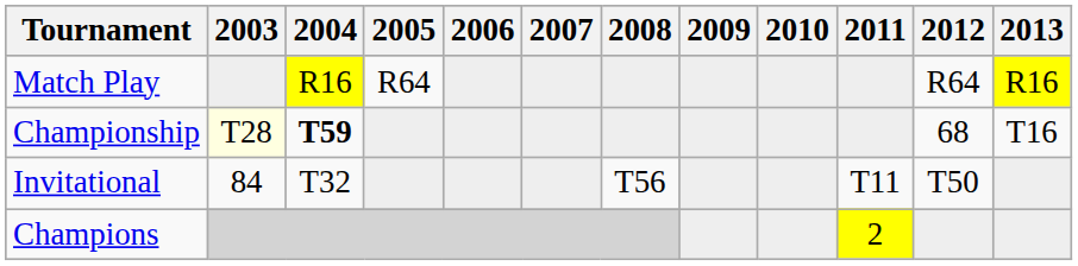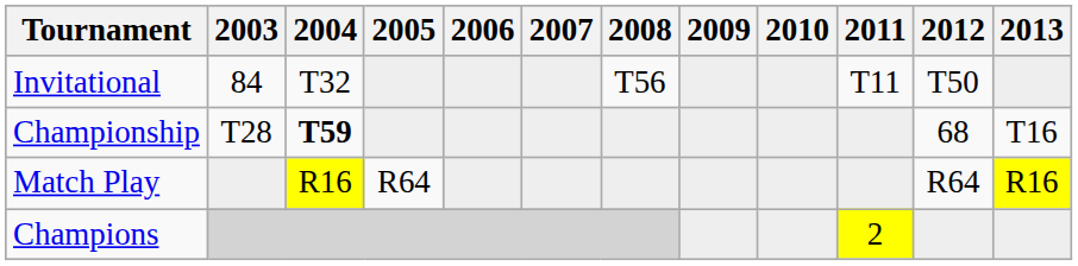 <table class="wikitable" style="text-align:center;">
 <tr>
 <th>Tournament</th>
 <th>2003</th>
 <th>2004</th>
 <th>2005</th>
 <th>2006</th>
 <th>2007</th>
 <th>2008</th>
 <th>2009</th>
 <th>2010</th>
 <th>2011</th>
 <th>2012</th>
 <th>2013</th>
 </tr>
 <tr>
+<td align="left"><a href='#'>Invitational</a></td>
+<td>84</td>
+<td>T32</td>
+<td style="background:#eeeeee;"></td>
+<td style="background:#eeeeee;"></td>
+<td style="background:#eeeeee;"></td>
+<td>T56</td>
+<td style="background:#eeeeee;"></td>
+<td style="background:#eeeeee;"></td>
+<td>T11</td>
+<td>T50</td>
+<td style="background:#eeeeee;"></td>
+</tr>
+<tr>
+<td align="left"><a href='#'>Championship</a></td>
+<td>T28</td>
+<td><strong>T59</strong></td>
+<td style="background:#eeeeee;"></td>
+<td style="background:#eeeeee;"></td>
+<td style="background:#eeeeee;"></td>
+<td style="background:#eeeeee;"></td>
+<td style="background:#eeeeee;"></td>
+<td style="background:#eeeeee;"></td>
+<td style="background:#eeeeee;"></td>
+<td>68</td>
+<td>T16</td>
+</tr>
+<tr>
 <td align="left"><a href='#'>Match Play</a></td>
 <td style="background:#eeeeee;"></td>
 <td style="background:yellow;">R16</td>
 <td>R64</td>
 <td style="background:#eeeeee;"></td>
 <td style="background:#eeeeee;"></td>
 <td style="background:#eeeeee;"></td>
 <td style="background:#eeeeee;"></td>
 <td style="background:#eeeeee;"></td>
 <td style="background:#eeeeee;"></td>
 <td>R64</td>
 <td style="background:yellow;">R16</td>
 </tr>
 <tr>
-<td align="left"><a href='#'>Championship</a></td>
-<td style="background: lightyellow;">T28</td>
-<td><strong>T59</strong></td>
-<td style="background:#eeeeee;"></td>
-<td style="background:#eeeeee;"></td>
-<td style="background:#eeeeee;"></td>
-<td style="background:#eeeeee;"></td>
-<td style="background:#eeeeee;"></td>
-<td style="background:#eeeeee;"></td>
-<td style="background:#eeeeee;"></td>
-<td>68</td>
-<td>T16</td>
-</tr>
-<tr>
-<td align="left"><a href='#'>Invitational</a></td>
-<td>84</td>
-<td>T32</td>
-<td style="background:#eeeeee;"></td>
-<td style="background:#eeeeee;"></td>
-<td style="background:#eeeeee;"></td>
-<td>T56</td>
-<td style="background:#eeeeee;"></td>
-<td style="background:#eeeeee;"></td>
-<td>T11</td>
-<td>T50</td>
-<td style="background:#eeeeee;"></td>
-</tr>
-<tr>
 <td align="left"><a href='#'>Champions</a></td>
 <td colspan=6 style="background:#D3D3D3;"></td>
 <td style="background:#eeeeee;"></td>
 <td style="background:#eeeeee;"></td>
 <td style="background:yellow;">2</td>
 <td style="background:#eeeeee;"></td>
 <td style="background:#eeeeee;"></td>
 </tr>
 </table>
